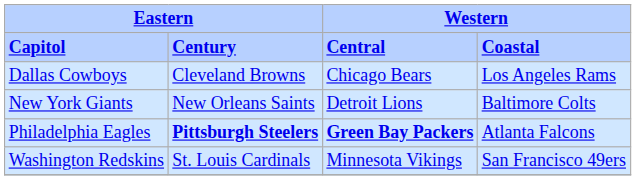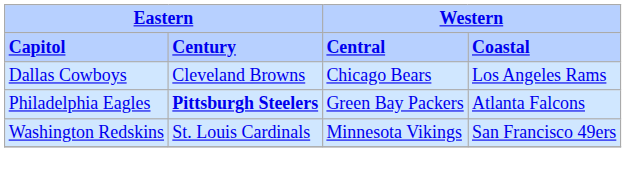 <table class="wikitable">
 <tr>
 <th colspan="2" style="background-color: #B7D0FF;"><strong><a href='#'>Eastern</a></strong></th>
 <th colspan="2" style="background-color: #B7D0FF;"><strong><a href='#'>Western</a></strong></th>
 </tr>
 <tr>
 <td style="background-color: #B7D0FF;"><strong><a href='#'>Capitol</a></strong></td>
 <td style="background-color: #B7D0FF;"><strong><a href='#'>Century</a></strong></td>
 <td style="background-color: #B7D0FF;"><strong><a href='#'>Central</a></strong></td>
 <td style="background-color: #B7D0FF;"><strong><a href='#'>Coastal</a></strong></td>
 </tr>
 <tr>
 <td style="background-color: #D0E7FF;"><a href='#'>Dallas Cowboys</a></td>
 <td style="background-color: #D0E7FF;"><a href='#'>Cleveland Browns</a></td>
 <td style="background-color: #D0E7FF;"><a href='#'>Chicago Bears</a></td>
 <td style="background-color: #D0E7FF;"><a href='#'>Los Angeles Rams</a></td>
 </tr>
 <tr>
-<td style="background-color: #D0E7FF;"><a href='#'>New York Giants</a></td>
-<td style="background-color: #D0E7FF;"><a href='#'>New Orleans Saints</a></td>
-<td style="background-color: #D0E7FF;"><a href='#'>Detroit Lions</a></td>
-<td style="background-color: #D0E7FF;"><a href='#'>Baltimore Colts</a></td>
-</tr>
-<tr>
 <td style="background-color: #D0E7FF;"><a href='#'>Philadelphia Eagles</a></td>
 <td style="background-color: #D0E7FF;"><strong><a href='#'>Pittsburgh Steelers</a></strong></td>
-<td style="background-color: #D0E7FF;"><strong><a href='#'>Green Bay Packers</a></strong></td>
+<td style="background-color: #D0E7FF;"><a href='#'>Green Bay Packers</a></td>
 <td style="background-color: #D0E7FF;"><a href='#'>Atlanta Falcons</a></td>
 </tr>
 <tr>
 <td style="background-color: #D0E7FF;"><a href='#'>Washington Redskins</a></td>
 <td style="background-color: #D0E7FF;"><a href='#'>St. Louis Cardinals</a></td>
 <td style="background-color: #D0E7FF;"><a href='#'>Minnesota Vikings</a></td>
 <td style="background-color: #D0E7FF;"><a href='#'>San Francisco 49ers</a></td>
 </tr>
 <tr>
 </tr>
 </table>
